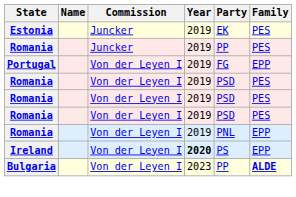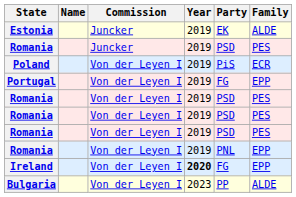 <table class="wikitable sortable" style="font-size: 90%;">
 <tr>
 <th>State</th>
 <th>Name</th>
 <th>Commission</th>
 <th>Year</th>
 <th>Party</th>
 <th>Family</th>
 </tr>
 <tr bgcolor=#FFFFDD>
 <th bgcolor=#f9f9f9><a href='#'>Estonia</a></th>
 <td></td>
 <td><a href='#'>Juncker</a></td>
 <td>2019</td>
 <td><a href='#'>EK</a></td>
-<td><a href='#'>PES</a></td>
+<td><a href='#'>ALDE</a></td>
 </tr>
 <tr bgcolor=#FFE8E8>
 <th bgcolor=#f9f9f9><a href='#'>Romania</a></th>
 <td></td>
 <td><a href='#'>Juncker</a></td>
 <td>2019</td>
-<td><a href='#'>PP</a></td>
+<td><a href='#'>PSD</a></td>
 <td><a href='#'>PES</a></td>
+</tr>
+<tr bgcolor=#DDEEFF>
+<th bgcolor=#f9f9f9><a href='#'>Poland</a></th>
+<td></td>
+<td><a href='#'>Von der Leyen I</a></td>
+<td>2019</td>
+<td><a href='#'>PiS</a></td>
+<td><a href='#'>ECR</a></td>
 </tr>
 <tr bgcolor=#FFE8E8>
 <th bgcolor=#f9f9f9><a href='#'>Portugal</a></th>
 <td></td>
 <td><a href='#'>Von der Leyen I</a></td>
 <td>2019</td>
 <td><a href='#'>FG</a></td>
 <td><a href='#'>EPP</a></td>
 </tr>
 <tr bgcolor=#FFE8E8>
 <th bgcolor=#f9f9f9><a href='#'>Romania</a></th>
 <td></td>
 <td><a href='#'>Von der Leyen I</a></td>
 <td>2019</td>
 <td><a href='#'>PSD</a></td>
 <td><a href='#'>PES</a></td>
 </tr>
 <tr bgcolor=#FFE8E8>
 <th bgcolor=#f9f9f9><a href='#'>Romania</a></th>
 <td></td>
 <td><a href='#'>Von der Leyen I</a></td>
 <td>2019</td>
 <td><a href='#'>PSD</a></td>
 <td><a href='#'>PES</a></td>
 </tr>
 <tr bgcolor=#FFE8E8>
 <th bgcolor=#f9f9f9><a href='#'>Romania</a></th>
 <td></td>
 <td><a href='#'>Von der Leyen I</a></td>
 <td>2019</td>
 <td><a href='#'>PSD</a></td>
 <td><a href='#'>PES</a></td>
 </tr>
 <tr bgcolor=#DDEEFF>
 <th bgcolor=#f9f9f9><a href='#'>Romania</a></th>
 <td></td>
 <td><a href='#'>Von der Leyen I</a></td>
 <td>2019</td>
 <td><a href='#'>PNL</a></td>
 <td><a href='#'>EPP</a></td>
 </tr>
 <tr bgcolor=#DDEEFF>
 <th bgcolor=#f9f9f9><a href='#'>Ireland</a></th>
 <td></td>
 <td><a href='#'>Von der Leyen I</a></td>
 <td><strong>2020</strong></td>
-<td><a href='#'>PS</a></td>
+<td><a href='#'>FG</a></td>
 <td><a href='#'>EPP</a></td>
 </tr>
 <tr bgcolor=#FFFFDD>
 <th bgcolor=#f9f9f9><a href='#'>Bulgaria</a></th>
 <td></td>
 <td><a href='#'>Von der Leyen I</a></td>
 <td>2023</td>
 <td><a href='#'>PP</a></td>
-<td><strong><a href='#'>ALDE</a></strong></td>
+<td><a href='#'>ALDE</a></td>
 </tr>
 </table>
